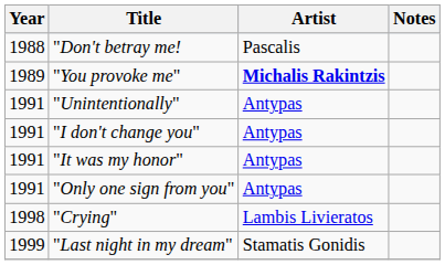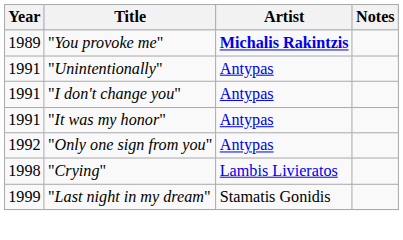 <table class="wikitable">
 <tr style="background:#b0c4de; text-align:center;">
 <th>Year</th>
 <th>Title</th>
 <th>Artist</th>
 <th>Notes</th>
-</tr>
-<tr>
-<td>1988</td>
-<td>"<em>Don't betray me!</em></td>
-<td>Pascalis</td>
-<td></td>
 </tr>
 <tr>
 <td>1989</td>
 <td>"<em>You provoke me</em>"</td>
 <td><strong><a href='#'>Michalis Rakintzis</a></strong></td>
 <td></td>
 </tr>
 <tr>
 <td>1991</td>
 <td>"<em>Unintentionally</em>"</td>
 <td><a href='#'>Antypas</a></td>
 <td></td>
 </tr>
 <tr>
 <td>1991</td>
 <td>"<em>I don't change you</em>"</td>
 <td><a href='#'>Antypas</a></td>
 <td></td>
 </tr>
 <tr>
 <td>1991</td>
 <td>"<em>It was my honor</em>"</td>
 <td><a href='#'>Antypas</a></td>
 <td></td>
 </tr>
 <tr>
-<td>1991</td>
+<td>1992</td>
 <td>"<em>Only one sign from you</em>"</td>
 <td><a href='#'>Antypas</a></td>
 <td></td>
 </tr>
 <tr>
 <td>1998</td>
 <td>"<em>Crying</em>"</td>
 <td><a href='#'>Lambis Livieratos</a></td>
 <td></td>
 </tr>
 <tr>
 <td>1999</td>
 <td>"<em>Last night in my dream</em>"</td>
 <td>Stamatis Gonidis</td>
 <td></td>
 </tr>
 <tr>
 </tr>
 </table>
